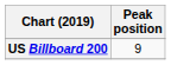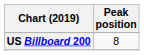 <table class="wikitable plainrowheaders" style="text-align:center">
 <tr>
 <th scope="col">Chart (2019)</th>
 <th scope="col">Peak<br>position</th>
 </tr>
 <tr>
 </tr>
 <tr>
 <th scope="row">US <a href='#'><em>Billboard</em> 200</a></th>
-<td>9</td>
+<td>8</td>
 </tr>
 <tr>
 </tr>
 <tr>
 </tr>
 </table>
